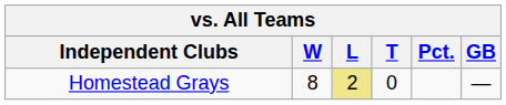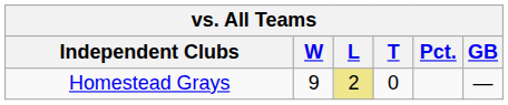 <table class="wikitable" width="400em" style="text-align:center;">
 <tr>
 <th colspan="6">vs. All Teams</th>
 </tr>
 <tr>
 <th width="58%">Independent Clubs</th>
 <th width="8%"><a href='#'>W</a></th>
 <th width="8%"><a href='#'>L</a></th>
 <th width="8%"><a href='#'>T</a></th>
 <th width="10%"><a href='#'>Pct.</a></th>
 <th width="8%"><a href='#'>GB</a></th>
 </tr>
 <tr>
 <td><a href='#'>Homestead Grays</a></td>
-<td>8</td>
+<td>9</td>
 <td style="background: khaki;">2</td>
 <td>0</td>
 <td></td>
 <td>—</td>
 </tr>
 </table>
